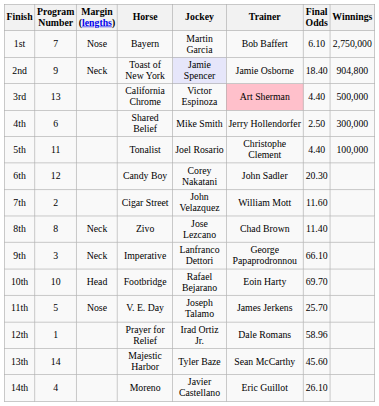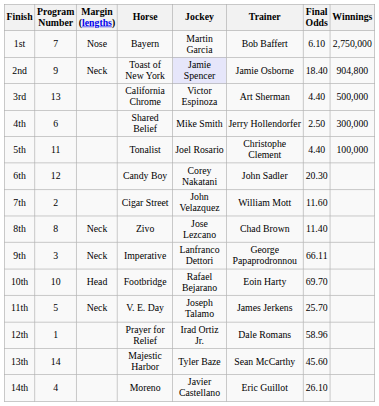 <table class="wikitable sortable" style="text-align:center">
 <tr>
 <th>Finish</th>
 <th>Program<br>Number</th>
 <th>Margin<br>(<a href='#'>lengths</a>)</th>
 <th>Horse</th>
 <th>Jockey</th>
 <th>Trainer</th>
 <th>Final<br>Odds</th>
 <th>Winnings</th>
 </tr>
 <tr>
 <td>1st</td>
 <td>7</td>
 <td>Nose</td>
 <td>Bayern</td>
 <td>Martin Garcia</td>
 <td>Bob Baffert</td>
 <td>6.10</td>
 <td>2,750,000</td>
 </tr>
 <tr>
 <td>2nd</td>
 <td>9</td>
 <td>Neck</td>
 <td>Toast of New York</td>
 <td style="background: lavender;">Jamie Spencer</td>
 <td>Jamie Osborne</td>
 <td>18.40</td>
 <td>904,800</td>
 </tr>
 <tr>
 <td>3rd</td>
 <td>13</td>
 <td></td>
 <td>California Chrome</td>
 <td>Victor Espinoza</td>
-<td style="background: pink;">Art Sherman</td>
+<td>Art Sherman</td>
 <td>4.40</td>
 <td>500,000</td>
 </tr>
 <tr>
 <td>4th</td>
 <td>6</td>
 <td></td>
 <td>Shared Belief</td>
 <td>Mike Smith</td>
 <td>Jerry Hollendorfer</td>
 <td>2.50</td>
 <td>300,000</td>
 </tr>
 <tr>
 <td>5th</td>
 <td>11</td>
 <td></td>
 <td>Tonalist</td>
 <td>Joel Rosario</td>
 <td>Christophe Clement</td>
 <td>4.40</td>
 <td>100,000</td>
 </tr>
 <tr>
 <td>6th</td>
 <td>12</td>
 <td></td>
 <td>Candy Boy</td>
 <td>Corey Nakatani</td>
 <td>John Sadler</td>
 <td>20.30</td>
 <td></td>
 </tr>
 <tr>
 <td>7th</td>
 <td>2</td>
 <td></td>
 <td>Cigar Street</td>
 <td>John Velazquez</td>
 <td>William Mott</td>
 <td>11.60</td>
 <td></td>
 </tr>
 <tr>
 <td>8th</td>
 <td>8</td>
 <td>Neck</td>
 <td>Zivo</td>
 <td>Jose Lezcano</td>
 <td>Chad Brown</td>
 <td>11.40</td>
 <td></td>
 </tr>
 <tr>
 <td>9th</td>
 <td>3</td>
 <td>Neck</td>
 <td>Imperative</td>
 <td>Lanfranco Dettori</td>
 <td>George Papaprodronnou</td>
-<td>66.10</td>
+<td>66.11</td>
 <td></td>
 </tr>
 <tr>
 <td>10th</td>
 <td>10</td>
 <td>Head</td>
 <td>Footbridge</td>
 <td>Rafael Bejarano</td>
 <td>Eoin Harty</td>
 <td>69.70</td>
 <td></td>
 </tr>
 <tr>
 <td>11th</td>
 <td>5</td>
-<td>Nose</td>
+<td>Neck</td>
 <td>V. E. Day</td>
 <td>Joseph Talamo</td>
 <td>James Jerkens</td>
 <td>25.70</td>
 <td></td>
 </tr>
 <tr>
 <td>12th</td>
 <td>1</td>
 <td></td>
 <td>Prayer for Relief</td>
 <td>Irad Ortiz Jr.</td>
 <td>Dale Romans</td>
 <td>58.96</td>
 <td></td>
 </tr>
 <tr>
 <td>13th</td>
 <td>14</td>
 <td></td>
 <td>Majestic Harbor</td>
 <td>Tyler Baze</td>
 <td>Sean McCarthy</td>
 <td>45.60</td>
 <td></td>
 </tr>
 <tr>
 <td>14th</td>
 <td>4</td>
 <td></td>
 <td>Moreno</td>
 <td>Javier Castellano</td>
 <td>Eric Guillot</td>
 <td>26.10</td>
 <td></td>
 </tr>
 </table>
